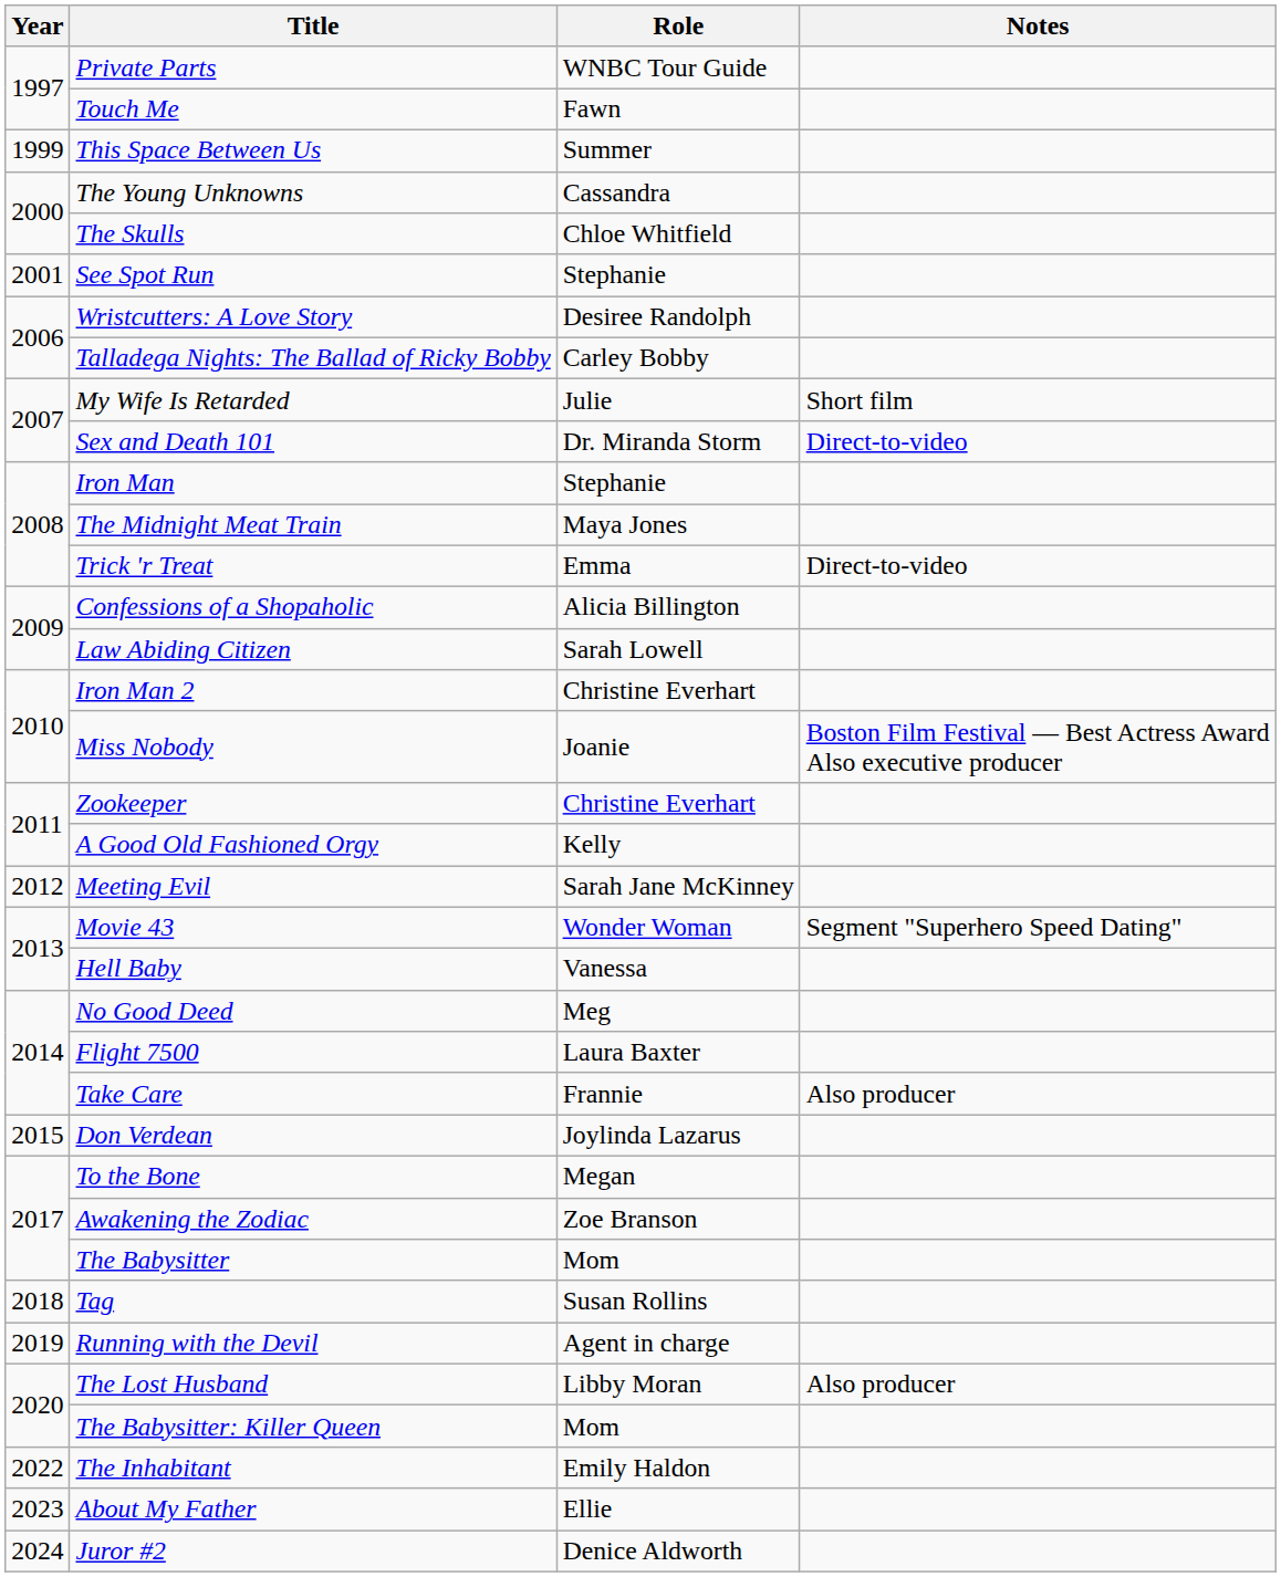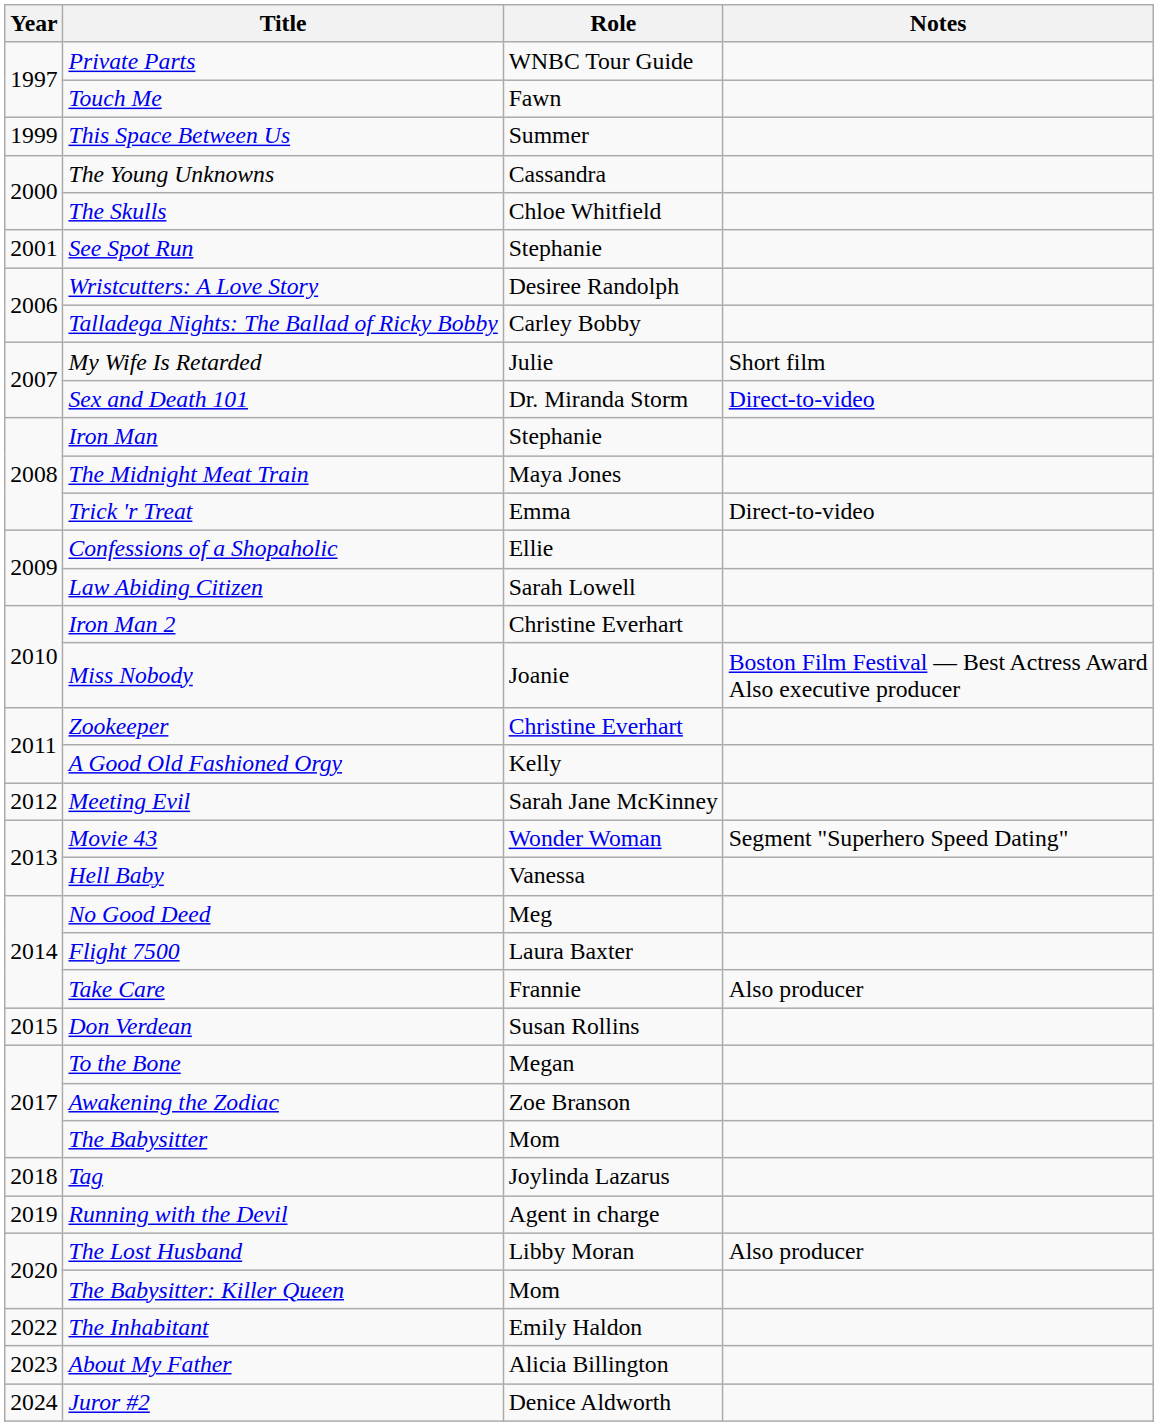 <table class="wikitable sortable">
 <tr>
 <th scope="col">Year</th>
 <th scope="col">Title</th>
 <th scope="col">Role</th>
 <th scope="col" class="unsortable">Notes</th>
 </tr>
 <tr>
 <td rowspan="2">1997</td>
 <td><em><a href='#'>Private Parts</a></em></td>
 <td>WNBC Tour Guide</td>
 <td></td>
 </tr>
 <tr>
 <td><em><a href='#'>Touch Me</a></em></td>
 <td>Fawn</td>
 <td></td>
 </tr>
 <tr>
 <td>1999</td>
 <td><em><a href='#'>This Space Between Us</a></em></td>
 <td>Summer</td>
 <td></td>
 </tr>
 <tr>
 <td rowspan="2">2000</td>
 <td data-sort-value="Young Unknowns, The"><em>The Young Unknowns</em></td>
 <td>Cassandra</td>
 <td></td>
 </tr>
 <tr>
 <td data-sort-value="Skulls, The"><em><a href='#'>The Skulls</a></em></td>
 <td>Chloe Whitfield</td>
 <td></td>
 </tr>
 <tr>
 <td>2001</td>
 <td><em><a href='#'>See Spot Run</a></em></td>
 <td>Stephanie</td>
 <td></td>
 </tr>
 <tr>
 <td rowspan="2">2006</td>
 <td><em><a href='#'>Wristcutters: A Love Story</a></em></td>
 <td>Desiree Randolph</td>
 <td></td>
 </tr>
 <tr>
 <td><em><a href='#'>Talladega Nights: The Ballad of Ricky Bobby</a></em></td>
 <td>Carley Bobby</td>
 <td></td>
 </tr>
 <tr>
 <td rowspan="2">2007</td>
 <td><em>My Wife Is Retarded</em></td>
 <td>Julie</td>
 <td>Short film</td>
 </tr>
 <tr>
 <td><em><a href='#'>Sex and Death 101</a></em></td>
 <td>Dr. Miranda Storm</td>
 <td><a href='#'>Direct-to-video</a></td>
 </tr>
 <tr>
 <td rowspan="3">2008</td>
 <td><em><a href='#'>Iron Man</a></em></td>
 <td>Stephanie</td>
 <td></td>
 </tr>
 <tr>
 <td data-sort-value="Midnight Meat Train, The"><em><a href='#'>The Midnight Meat Train</a></em></td>
 <td>Maya Jones</td>
 <td></td>
 </tr>
 <tr>
 <td><em><a href='#'>Trick 'r Treat</a></em></td>
 <td>Emma</td>
 <td>Direct-to-video</td>
 </tr>
 <tr>
 <td rowspan="2">2009</td>
 <td><em><a href='#'>Confessions of a Shopaholic</a></em></td>
-<td>Alicia Billington</td>
+<td>Ellie</td>
 <td></td>
 </tr>
 <tr>
 <td><em><a href='#'>Law Abiding Citizen</a></em></td>
 <td>Sarah Lowell</td>
 <td></td>
 </tr>
 <tr>
 <td rowspan="2">2010</td>
 <td><em><a href='#'>Iron Man 2</a></em></td>
 <td>Christine Everhart</td>
 <td></td>
 </tr>
 <tr>
 <td><em><a href='#'>Miss Nobody</a></em></td>
 <td>Joanie</td>
 <td><a href='#'>Boston Film Festival</a> — Best Actress Award<br>Also executive producer</td>
 </tr>
 <tr>
 <td rowspan="2">2011</td>
 <td><em><a href='#'>Zookeeper</a></em></td>
 <td><a href='#'>Christine Everhart</a></td>
 <td></td>
 </tr>
 <tr>
 <td data-sort-value="Good Old Fashioned Orgy, A"><em><a href='#'>A Good Old Fashioned Orgy</a></em></td>
 <td>Kelly</td>
 <td></td>
 </tr>
 <tr>
 <td>2012</td>
 <td><em><a href='#'>Meeting Evil</a></em></td>
 <td>Sarah Jane McKinney</td>
 <td></td>
 </tr>
 <tr>
 <td rowspan="2">2013</td>
 <td><em><a href='#'>Movie 43</a></em></td>
 <td><a href='#'>Wonder Woman</a></td>
 <td>Segment "Superhero Speed Dating"</td>
 </tr>
 <tr>
 <td><em><a href='#'>Hell Baby</a></em></td>
 <td>Vanessa</td>
 <td></td>
 </tr>
 <tr>
 <td rowspan="3">2014</td>
 <td><em><a href='#'>No Good Deed</a></em></td>
 <td>Meg</td>
 <td></td>
 </tr>
 <tr>
 <td><em><a href='#'>Flight 7500</a></em></td>
 <td>Laura Baxter</td>
 <td></td>
 </tr>
 <tr>
 <td><em><a href='#'>Take Care</a></em></td>
 <td>Frannie</td>
 <td>Also producer</td>
 </tr>
 <tr>
 <td>2015</td>
 <td><em><a href='#'>Don Verdean</a></em></td>
-<td>Joylinda Lazarus</td>
+<td>Susan Rollins</td>
 <td></td>
 </tr>
 <tr>
 <td rowspan="3">2017</td>
 <td><em><a href='#'>To the Bone</a></em></td>
 <td>Megan</td>
 <td></td>
 </tr>
 <tr>
 <td><em><a href='#'>Awakening the Zodiac</a></em></td>
 <td>Zoe Branson</td>
 <td></td>
 </tr>
 <tr>
 <td data-sort-value="Babysitter 1, The"><em><a href='#'>The Babysitter</a></em></td>
 <td>Mom</td>
 <td></td>
 </tr>
 <tr>
 <td>2018</td>
 <td><em><a href='#'>Tag</a></em></td>
-<td>Susan Rollins</td>
+<td>Joylinda Lazarus</td>
 <td></td>
 </tr>
 <tr>
 <td>2019</td>
 <td><em><a href='#'>Running with the Devil</a></em></td>
 <td>Agent in charge</td>
 <td></td>
 </tr>
 <tr>
 <td rowspan="2">2020</td>
 <td data-sort-value="Lost Husband, The"><em><a href='#'>The Lost Husband</a></em></td>
 <td>Libby Moran</td>
 <td>Also producer</td>
 </tr>
 <tr>
 <td data-sort-value="Babysitter 2: Killer Queen, The"><em><a href='#'>The Babysitter: Killer Queen</a></em></td>
 <td>Mom</td>
 <td></td>
 </tr>
 <tr>
 <td>2022</td>
 <td data-sort-value="Inhabitant, The"><em><a href='#'>The Inhabitant</a></em></td>
 <td>Emily Haldon</td>
 <td></td>
 </tr>
 <tr>
 <td>2023</td>
 <td><em><a href='#'>About My Father</a></em></td>
-<td>Ellie</td>
+<td>Alicia Billington</td>
 <td></td>
 </tr>
 <tr>
 <td>2024</td>
 <td><em><a href='#'>Juror #2</a></em></td>
 <td>Denice Aldworth</td>
 <td></td>
 </tr>
 </table>
